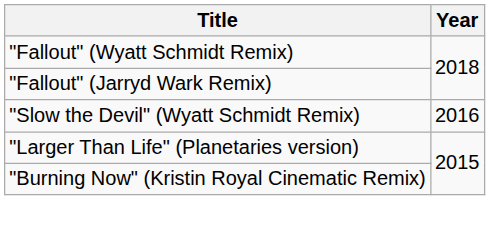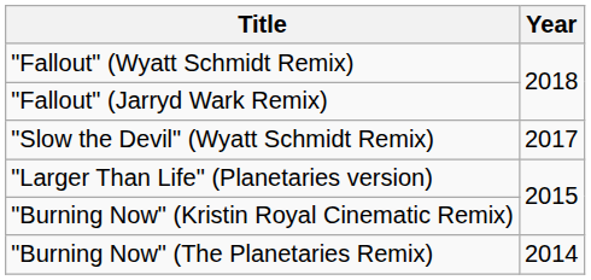 <table class="wikitable">
 <tr>
 <th>Title</th>
 <th>Year</th>
 </tr>
 <tr>
 <td>"Fallout" (Wyatt Schmidt Remix)</td>
 <td rowspan="2">2018</td>
 </tr>
 <tr>
 <td>"Fallout" (Jarryd Wark Remix)</td>
 </tr>
 <tr>
 <td>"Slow the Devil" (Wyatt Schmidt Remix)</td>
-<td>2016</td>
+<td>2017</td>
 </tr>
 <tr>
 <td>"Larger Than Life" (Planetaries version)</td>
 <td rowspan="2">2015</td>
 </tr>
 <tr>
 <td>"Burning Now" (Kristin Royal Cinematic Remix)</td>
 </tr>
+<tr>
+<td>"Burning Now" (The Planetaries Remix)</td>
+<td>2014</td>
+</tr>
 </table>
